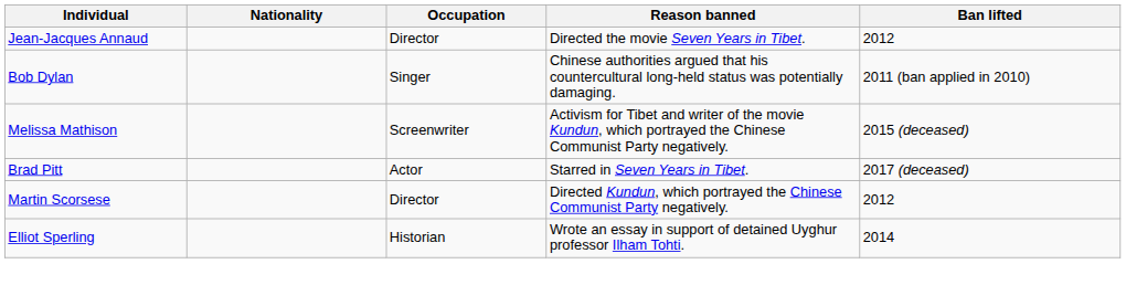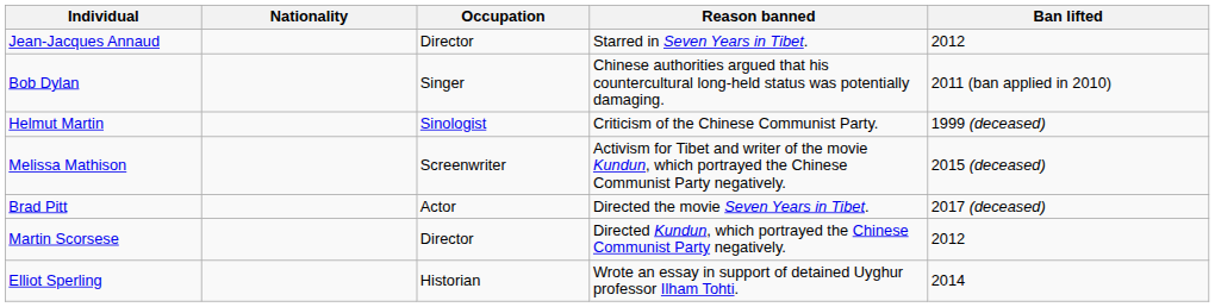 <table class="wikitable sortable" style="margin: 1em auto 1em auto">
 <tr>
 <th width=200>Individual</th>
 <th width=220>Nationality</th>
 <th width=175>Occupation</th>
 <th width=350>Reason banned</th>
 <th width=290>Ban lifted</th>
 </tr>
 <tr>
 <td><a href='#'>Jean-Jacques Annaud</a></td>
 <td></td>
 <td>Director</td>
-<td>Directed the movie <em><a href='#'>Seven Years in Tibet</a></em>.</td>
+<td>Starred in <em><a href='#'>Seven Years in Tibet</a></em>.</td>
 <td>2012</td>
 </tr>
 <tr>
 <td><a href='#'>Bob Dylan</a></td>
 <td></td>
 <td>Singer</td>
 <td>Chinese authorities argued that his countercultural long-held status was potentially damaging.</td>
 <td>2011 (ban applied in 2010)</td>
+</tr>
+<tr>
+<td><a href='#'>Helmut Martin</a></td>
+<td></td>
+<td><a href='#'>Sinologist</a></td>
+<td>Criticism of the Chinese Communist Party.</td>
+<td>1999 <em>(deceased)</em></td>
 </tr>
 <tr>
 <td><a href='#'>Melissa Mathison</a></td>
 <td></td>
 <td>Screenwriter</td>
 <td>Activism for Tibet and writer of the movie <em><a href='#'>Kundun</a></em>, which portrayed the Chinese Communist Party negatively.</td>
 <td>2015 <em>(deceased)</em></td>
 </tr>
 <tr>
 <td><a href='#'>Brad Pitt</a></td>
 <td></td>
 <td>Actor</td>
-<td>Starred in <em><a href='#'>Seven Years in Tibet</a></em>.</td>
+<td>Directed the movie <em><a href='#'>Seven Years in Tibet</a></em>.</td>
 <td>2017 <em>(deceased)</em></td>
 </tr>
 <tr>
 <td><a href='#'>Martin Scorsese</a></td>
 <td></td>
 <td>Director</td>
 <td>Directed <em><a href='#'>Kundun</a></em>, which portrayed the <a href='#'>Chinese Communist Party</a> negatively.</td>
 <td>2012</td>
 </tr>
 <tr>
 <td><a href='#'>Elliot Sperling</a></td>
 <td></td>
 <td>Historian</td>
 <td>Wrote an essay in support of detained Uyghur professor <a href='#'>Ilham Tohti</a>.</td>
 <td>2014</td>
 </tr>
 </table>
